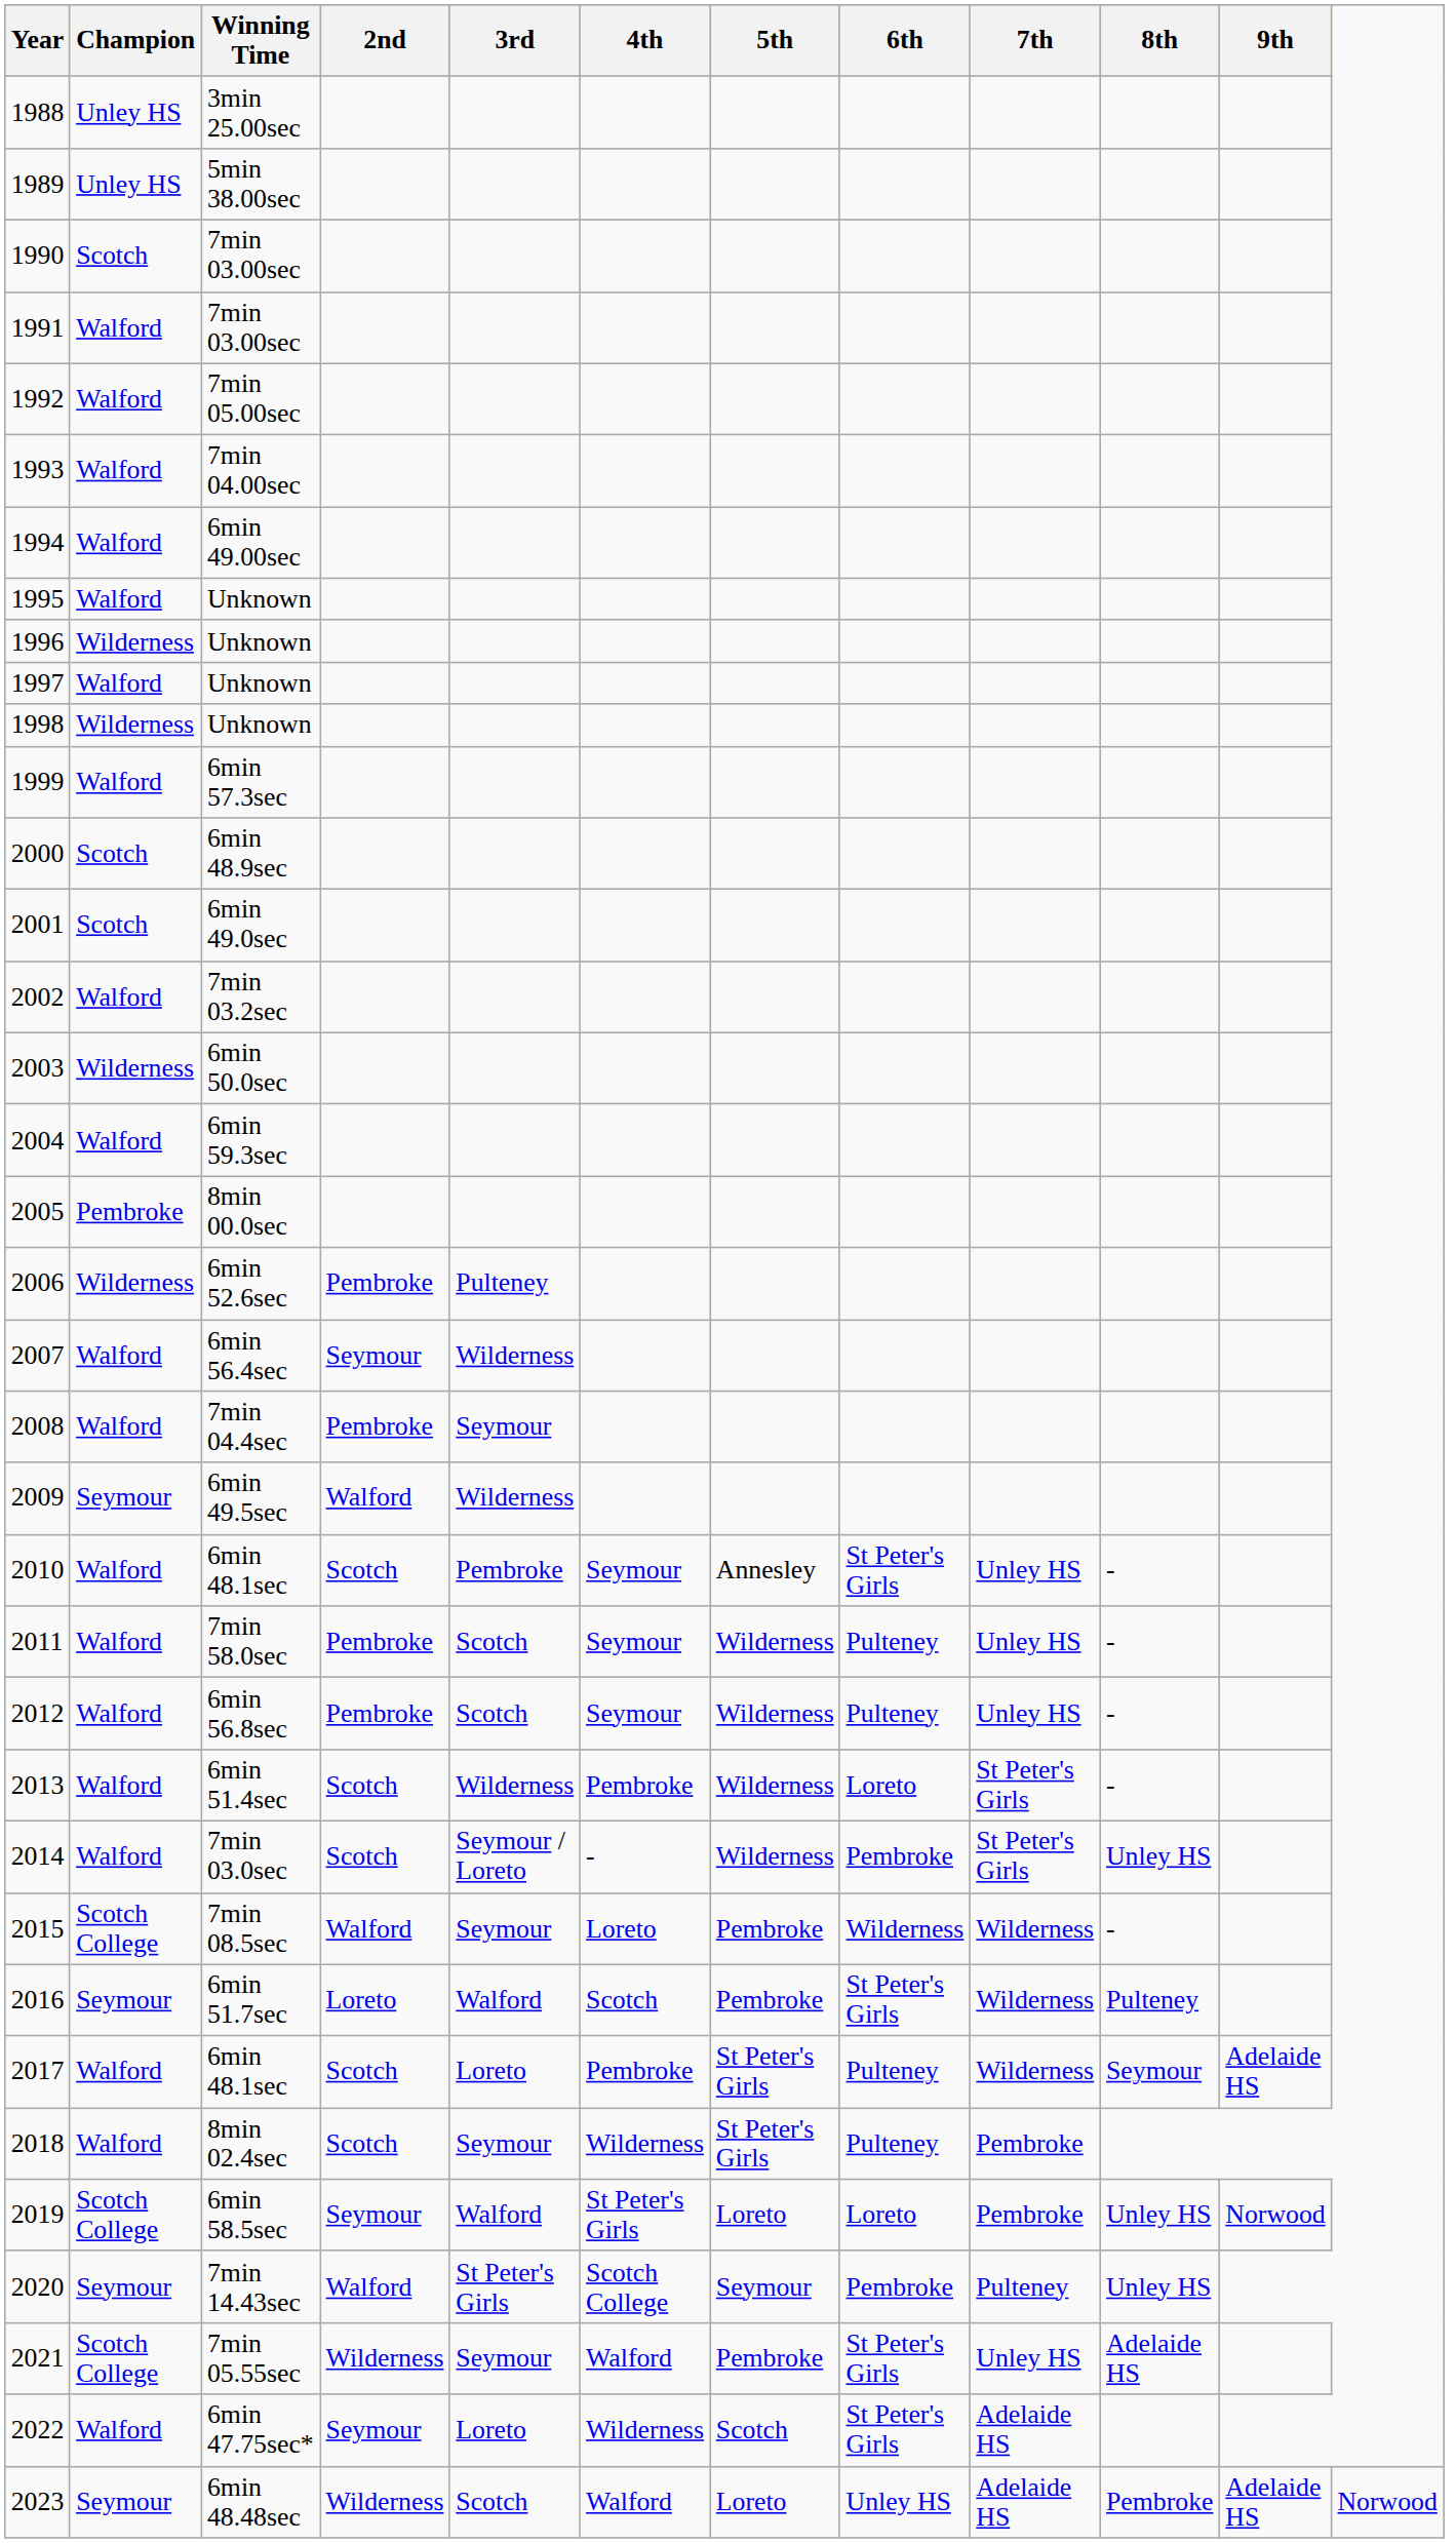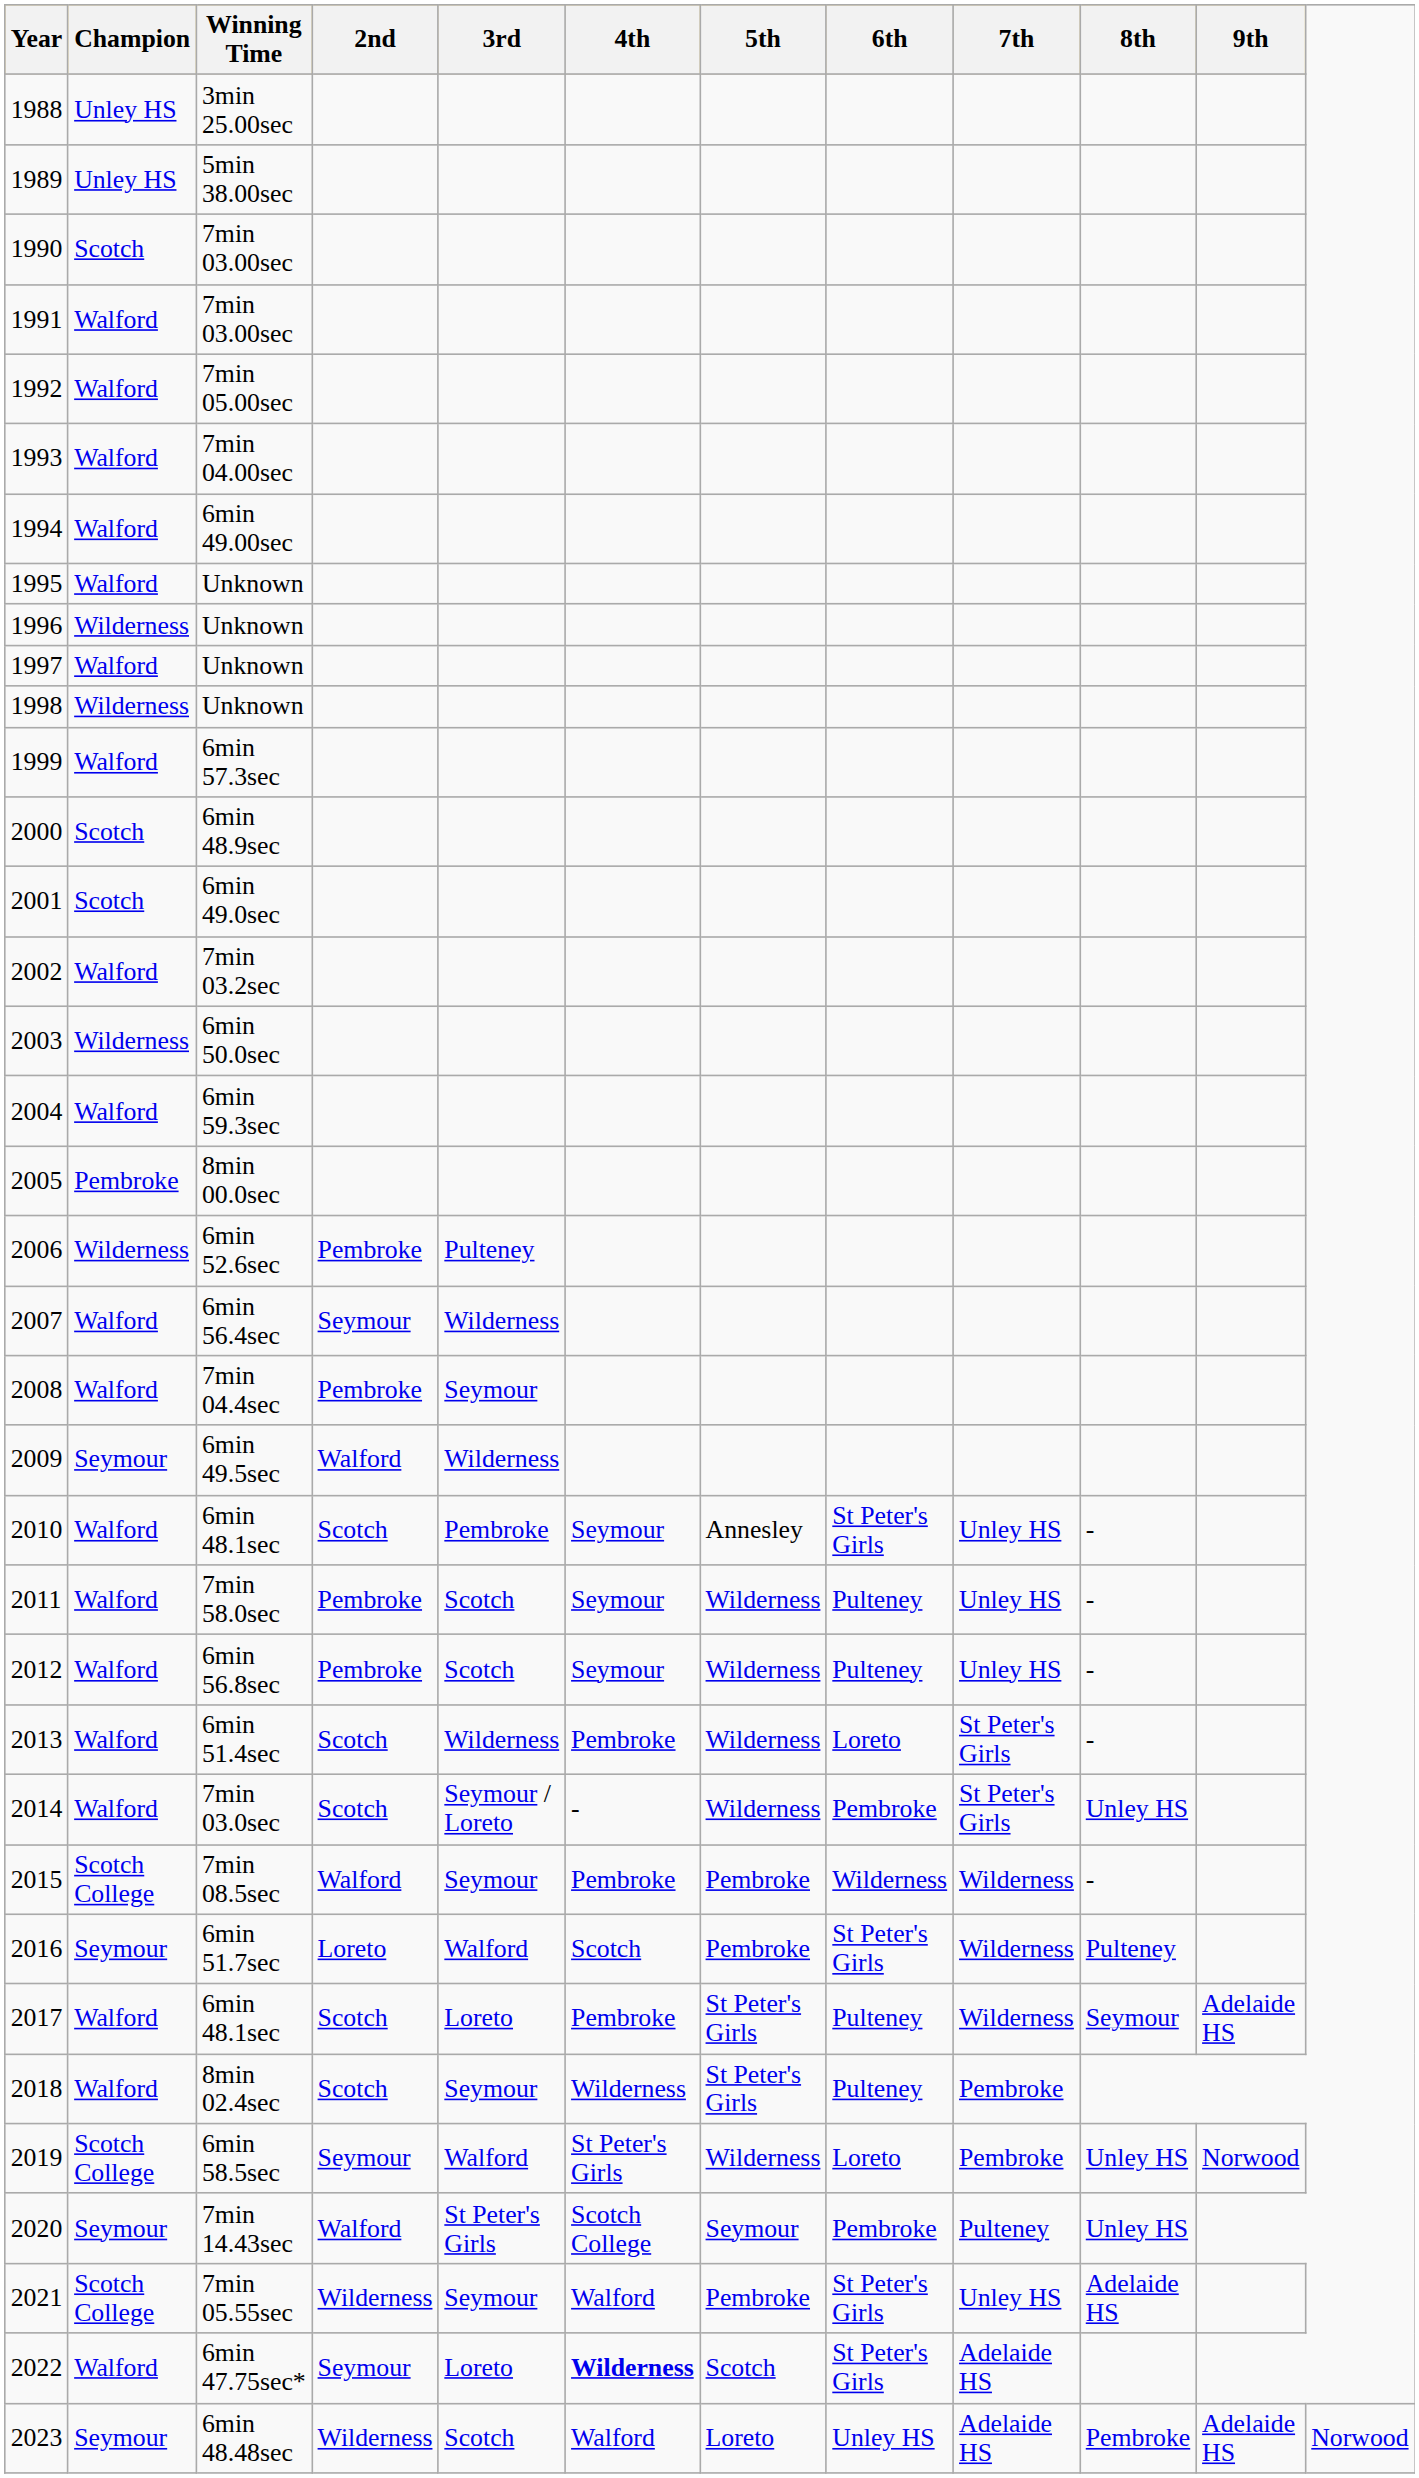 <table class="wikitable sortable">
 <tr style="background:#fc3;">
 <th>Year</th>
 <th>Champion</th>
 <th>Winning Time</th>
 <th>2nd</th>
 <th>3rd</th>
 <th>4th</th>
 <th>5th</th>
 <th>6th</th>
 <th>7th</th>
 <th>8th</th>
 <th>9th</th>
 </tr>
 <tr>
 <td>1988</td>
 <td><a href='#'>Unley HS</a></td>
 <td>3min 25.00sec</td>
 <td></td>
 <td></td>
 <td></td>
 <td></td>
 <td></td>
 <td></td>
 <td></td>
 <td></td>
 </tr>
 <tr>
 <td>1989</td>
 <td><a href='#'>Unley HS</a></td>
 <td>5min 38.00sec</td>
 <td></td>
 <td></td>
 <td></td>
 <td></td>
 <td></td>
 <td></td>
 <td></td>
 <td></td>
 </tr>
 <tr>
 <td>1990</td>
 <td><a href='#'>Scotch</a></td>
 <td>7min 03.00sec</td>
 <td></td>
 <td></td>
 <td></td>
 <td></td>
 <td></td>
 <td></td>
 <td></td>
 <td></td>
 </tr>
 <tr>
 <td>1991</td>
 <td><a href='#'>Walford</a></td>
 <td>7min 03.00sec</td>
 <td></td>
 <td></td>
 <td></td>
 <td></td>
 <td></td>
 <td></td>
 <td></td>
 <td></td>
 </tr>
 <tr>
 <td>1992</td>
 <td><a href='#'>Walford</a></td>
 <td>7min 05.00sec</td>
 <td></td>
 <td></td>
 <td></td>
 <td></td>
 <td></td>
 <td></td>
 <td></td>
 <td></td>
 </tr>
 <tr>
 <td>1993</td>
 <td><a href='#'>Walford</a></td>
 <td>7min 04.00sec</td>
 <td></td>
 <td></td>
 <td></td>
 <td></td>
 <td></td>
 <td></td>
 <td></td>
 <td></td>
 </tr>
 <tr>
 <td>1994</td>
 <td><a href='#'>Walford</a></td>
 <td>6min 49.00sec</td>
 <td></td>
 <td></td>
 <td></td>
 <td></td>
 <td></td>
 <td></td>
 <td></td>
 <td></td>
 </tr>
 <tr>
 <td>1995</td>
 <td><a href='#'>Walford</a></td>
 <td>Unknown</td>
 <td></td>
 <td></td>
 <td></td>
 <td></td>
 <td></td>
 <td></td>
 <td></td>
 <td></td>
 </tr>
 <tr>
 <td>1996</td>
 <td><a href='#'>Wilderness</a></td>
 <td>Unknown</td>
 <td></td>
 <td></td>
 <td></td>
 <td></td>
 <td></td>
 <td></td>
 <td></td>
 <td></td>
 </tr>
 <tr>
 <td>1997</td>
 <td><a href='#'>Walford</a></td>
 <td>Unknown</td>
 <td></td>
 <td></td>
 <td></td>
 <td></td>
 <td></td>
 <td></td>
 <td></td>
 <td></td>
 </tr>
 <tr>
 <td>1998</td>
 <td><a href='#'>Wilderness</a></td>
 <td>Unknown</td>
 <td></td>
 <td></td>
 <td></td>
 <td></td>
 <td></td>
 <td></td>
 <td></td>
 <td></td>
 </tr>
 <tr>
 <td>1999</td>
 <td><a href='#'>Walford</a></td>
 <td>6min 57.3sec</td>
 <td></td>
 <td></td>
 <td></td>
 <td></td>
 <td></td>
 <td></td>
 <td></td>
 <td></td>
 </tr>
 <tr>
 <td>2000</td>
 <td><a href='#'>Scotch</a></td>
 <td>6min 48.9sec</td>
 <td></td>
 <td></td>
 <td></td>
 <td></td>
 <td></td>
 <td></td>
 <td></td>
 <td></td>
 </tr>
 <tr>
 <td>2001</td>
 <td><a href='#'>Scotch</a></td>
 <td>6min 49.0sec</td>
 <td></td>
 <td></td>
 <td></td>
 <td></td>
 <td></td>
 <td></td>
 <td></td>
 <td></td>
 </tr>
 <tr>
 <td>2002</td>
 <td><a href='#'>Walford</a></td>
 <td>7min 03.2sec</td>
 <td></td>
 <td></td>
 <td></td>
 <td></td>
 <td></td>
 <td></td>
 <td></td>
 <td></td>
 </tr>
 <tr>
 <td>2003</td>
 <td><a href='#'>Wilderness</a></td>
 <td>6min 50.0sec</td>
 <td></td>
 <td></td>
 <td></td>
 <td></td>
 <td></td>
 <td></td>
 <td></td>
 <td></td>
 </tr>
 <tr>
 <td>2004</td>
 <td><a href='#'>Walford</a></td>
 <td>6min 59.3sec</td>
 <td></td>
 <td></td>
 <td></td>
 <td></td>
 <td></td>
 <td></td>
 <td></td>
 <td></td>
 </tr>
 <tr>
 <td>2005</td>
 <td><a href='#'>Pembroke</a></td>
 <td>8min 00.0sec</td>
 <td></td>
 <td></td>
 <td></td>
 <td></td>
 <td></td>
 <td></td>
 <td></td>
 <td></td>
 </tr>
 <tr>
 <td>2006</td>
 <td><a href='#'>Wilderness</a></td>
 <td>6min 52.6sec</td>
 <td><a href='#'>Pembroke</a></td>
 <td><a href='#'>Pulteney</a></td>
 <td></td>
 <td></td>
 <td></td>
 <td></td>
 <td></td>
 <td></td>
 </tr>
 <tr>
 <td>2007</td>
 <td><a href='#'>Walford</a></td>
 <td>6min 56.4sec</td>
 <td><a href='#'>Seymour</a></td>
 <td><a href='#'>Wilderness</a></td>
 <td></td>
 <td></td>
 <td></td>
 <td></td>
 <td></td>
 <td></td>
 </tr>
 <tr>
 <td>2008</td>
 <td><a href='#'>Walford</a></td>
 <td>7min 04.4sec</td>
 <td><a href='#'>Pembroke</a></td>
 <td><a href='#'>Seymour</a></td>
 <td></td>
 <td></td>
 <td></td>
 <td></td>
 <td></td>
 <td></td>
 </tr>
 <tr>
 <td>2009</td>
 <td><a href='#'>Seymour</a></td>
 <td>6min 49.5sec</td>
 <td><a href='#'>Walford</a></td>
 <td><a href='#'>Wilderness</a></td>
 <td></td>
 <td></td>
 <td></td>
 <td></td>
 <td></td>
 <td></td>
 </tr>
 <tr>
 <td>2010</td>
 <td><a href='#'>Walford</a></td>
 <td>6min 48.1sec</td>
 <td><a href='#'>Scotch</a></td>
 <td><a href='#'>Pembroke</a></td>
 <td><a href='#'>Seymour</a></td>
 <td>Annesley</td>
 <td><a href='#'>St Peter's Girls</a></td>
 <td><a href='#'>Unley HS</a></td>
 <td>-</td>
 <td></td>
 </tr>
 <tr>
 <td>2011</td>
 <td><a href='#'>Walford</a></td>
 <td>7min 58.0sec</td>
 <td><a href='#'>Pembroke</a></td>
 <td><a href='#'>Scotch</a></td>
 <td><a href='#'>Seymour</a></td>
 <td><a href='#'>Wilderness</a></td>
 <td><a href='#'>Pulteney</a></td>
 <td><a href='#'>Unley HS</a></td>
 <td>-</td>
 <td></td>
 </tr>
 <tr>
 <td>2012</td>
 <td><a href='#'>Walford</a></td>
 <td>6min 56.8sec</td>
 <td><a href='#'>Pembroke</a></td>
 <td><a href='#'>Scotch</a></td>
 <td><a href='#'>Seymour</a></td>
 <td><a href='#'>Wilderness</a></td>
 <td><a href='#'>Pulteney</a></td>
 <td><a href='#'>Unley HS</a></td>
 <td>-</td>
 <td></td>
 </tr>
 <tr>
 <td>2013</td>
 <td><a href='#'>Walford</a></td>
 <td>6min 51.4sec</td>
 <td><a href='#'>Scotch</a></td>
 <td><a href='#'>Wilderness</a></td>
 <td><a href='#'>Pembroke</a></td>
 <td><a href='#'>Wilderness</a></td>
 <td><a href='#'>Loreto</a></td>
 <td><a href='#'>St Peter's Girls</a></td>
 <td>-</td>
 <td></td>
 </tr>
 <tr>
 <td>2014</td>
 <td><a href='#'>Walford</a></td>
 <td>7min 03.0sec</td>
 <td><a href='#'>Scotch</a></td>
 <td><a href='#'>Seymour</a> /  <a href='#'>Loreto</a></td>
 <td>-</td>
 <td><a href='#'>Wilderness</a></td>
 <td><a href='#'>Pembroke</a></td>
 <td><a href='#'>St Peter's Girls</a></td>
 <td><a href='#'>Unley HS</a></td>
 <td></td>
 </tr>
 <tr>
 <td>2015</td>
 <td><a href='#'>Scotch College</a></td>
 <td>7min 08.5sec</td>
 <td><a href='#'>Walford</a></td>
 <td><a href='#'>Seymour</a></td>
-<td><a href='#'>Loreto</a></td>
+<td><a href='#'>Pembroke</a></td>
 <td><a href='#'>Pembroke</a></td>
 <td><a href='#'>Wilderness</a></td>
 <td><a href='#'>Wilderness</a></td>
 <td>-</td>
 <td></td>
 </tr>
 <tr>
 <td>2016</td>
 <td><a href='#'>Seymour</a></td>
 <td>6min 51.7sec</td>
 <td><a href='#'>Loreto</a></td>
 <td><a href='#'>Walford</a></td>
 <td><a href='#'>Scotch</a></td>
 <td><a href='#'>Pembroke</a></td>
 <td><a href='#'>St Peter's Girls</a></td>
 <td><a href='#'>Wilderness</a></td>
 <td><a href='#'>Pulteney</a></td>
 <td></td>
 </tr>
 <tr>
 <td>2017</td>
 <td><a href='#'>Walford</a></td>
 <td>6min 48.1sec</td>
 <td><a href='#'>Scotch</a></td>
 <td><a href='#'>Loreto</a></td>
 <td><a href='#'>Pembroke</a></td>
 <td><a href='#'>St Peter's Girls</a></td>
 <td><a href='#'>Pulteney</a></td>
 <td><a href='#'>Wilderness</a></td>
 <td><a href='#'>Seymour</a></td>
 <td><a href='#'>Adelaide HS</a></td>
 </tr>
 <tr>
 <td>2018</td>
 <td><a href='#'>Walford</a></td>
 <td>8min 02.4sec</td>
 <td><a href='#'>Scotch</a></td>
 <td><a href='#'>Seymour</a></td>
 <td><a href='#'>Wilderness</a></td>
 <td><a href='#'>St Peter's Girls</a></td>
 <td><a href='#'>Pulteney</a></td>
 <td><a href='#'>Pembroke</a></td>
 </tr>
 <tr>
 <td>2019</td>
 <td><a href='#'>Scotch College</a></td>
 <td>6min 58.5sec</td>
 <td><a href='#'>Seymour</a></td>
 <td><a href='#'>Walford</a></td>
 <td><a href='#'>St Peter's Girls</a></td>
-<td><a href='#'>Loreto</a></td>
+<td><a href='#'>Wilderness</a></td>
 <td><a href='#'>Loreto</a></td>
 <td><a href='#'>Pembroke</a></td>
 <td><a href='#'>Unley HS</a></td>
 <td><a href='#'>Norwood</a></td>
 </tr>
 <tr>
 <td>2020</td>
 <td><a href='#'>Seymour</a></td>
 <td>7min 14.43sec</td>
 <td><a href='#'>Walford</a></td>
 <td><a href='#'>St Peter's Girls</a></td>
 <td><a href='#'>Scotch College</a></td>
 <td><a href='#'>Seymour</a></td>
 <td><a href='#'>Pembroke</a></td>
 <td><a href='#'>Pulteney</a></td>
 <td><a href='#'>Unley HS</a></td>
 </tr>
 <tr>
 <td>2021</td>
 <td><a href='#'>Scotch College</a></td>
 <td>7min 05.55sec</td>
 <td><a href='#'>Wilderness</a></td>
 <td><a href='#'>Seymour</a></td>
 <td><a href='#'>Walford</a></td>
 <td><a href='#'>Pembroke</a></td>
 <td><a href='#'>St Peter's Girls</a></td>
 <td><a href='#'>Unley HS</a></td>
 <td><a href='#'>Adelaide HS</a></td>
 <td></td>
 </tr>
 <tr>
 <td>2022</td>
 <td><a href='#'>Walford</a></td>
 <td>6min 47.75sec*</td>
 <td><a href='#'>Seymour</a></td>
 <td><a href='#'>Loreto</a></td>
-<td><a href='#'>Wilderness</a></td>
+<td><strong><a href='#'>Wilderness</a></strong></td>
 <td><a href='#'>Scotch</a></td>
 <td><a href='#'>St Peter's Girls</a></td>
 <td><a href='#'>Adelaide HS</a></td>
 <td></td>
 </tr>
 <tr>
 <td>2023</td>
 <td><a href='#'>Seymour</a></td>
 <td>6min 48.48sec</td>
 <td><a href='#'>Wilderness</a></td>
 <td><a href='#'>Scotch</a></td>
 <td><a href='#'>Walford</a></td>
 <td><a href='#'>Loreto</a></td>
 <td><a href='#'>Unley HS</a></td>
 <td><a href='#'>Adelaide HS</a></td>
 <td><a href='#'>Pembroke</a></td>
 <td><a href='#'>Adelaide HS</a></td>
 <td><a href='#'>Norwood</a></td>
 </tr>
 </table>
